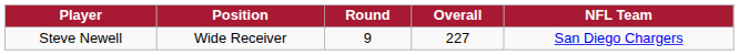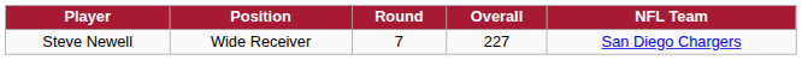 <table class="wikitable" width="65%">
 <tr align="center" style="background:#A81933;color:#FFFFFF;">
 <td><strong>Player</strong></td>
 <td><strong>Position</strong></td>
 <td><strong>Round</strong></td>
 <td><strong>Overall</strong></td>
 <td><strong>NFL Team</strong></td>
 </tr>
 <tr align="center" bgcolor="">
 <td>Steve Newell</td>
 <td>Wide Receiver</td>
-<td>9</td>
+<td>7</td>
 <td>227</td>
 <td><a href='#'>San Diego Chargers</a></td>
 </tr>
 </table>
